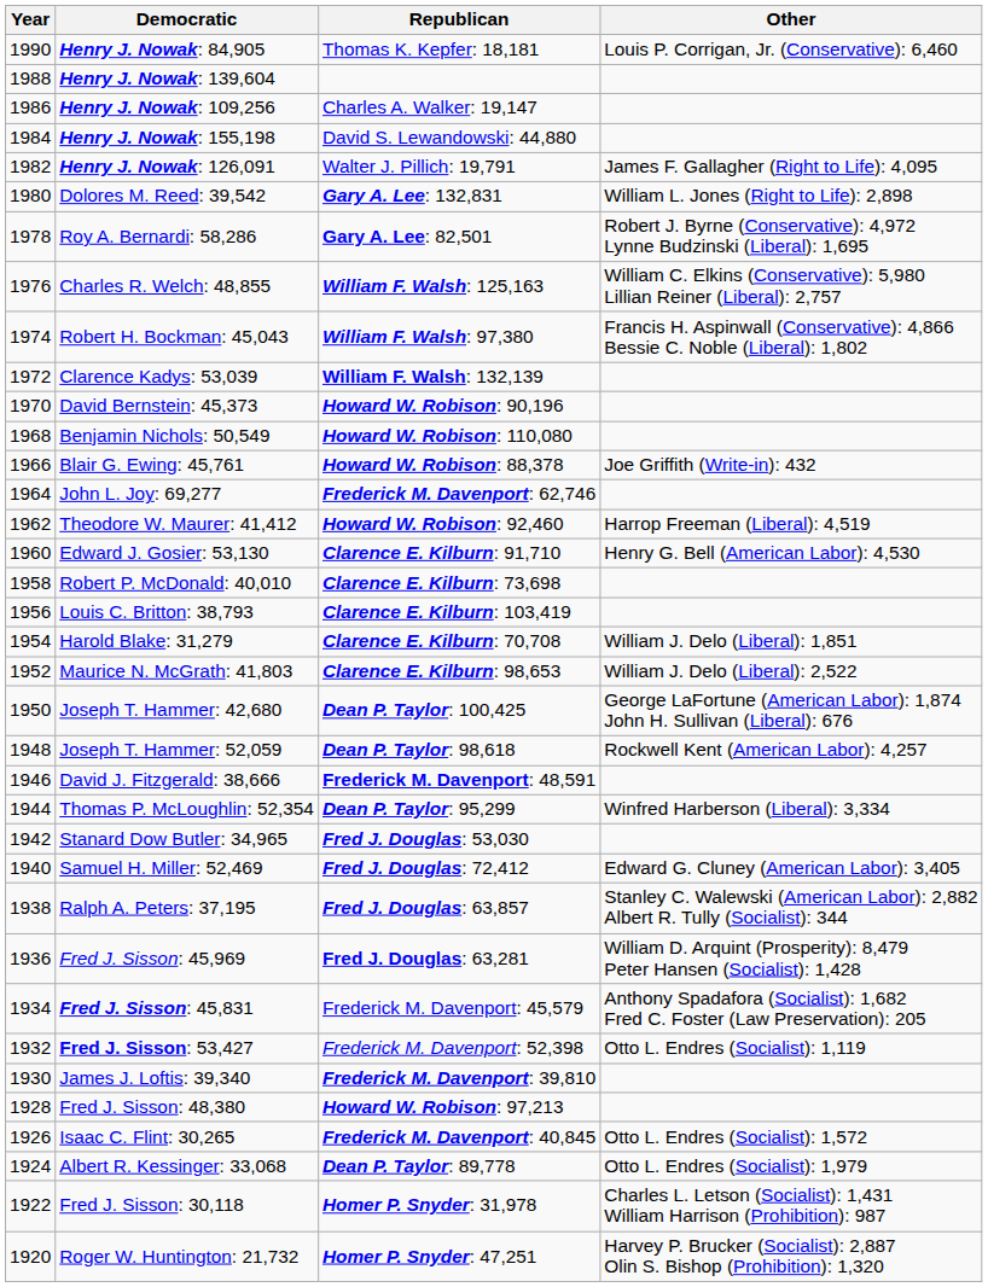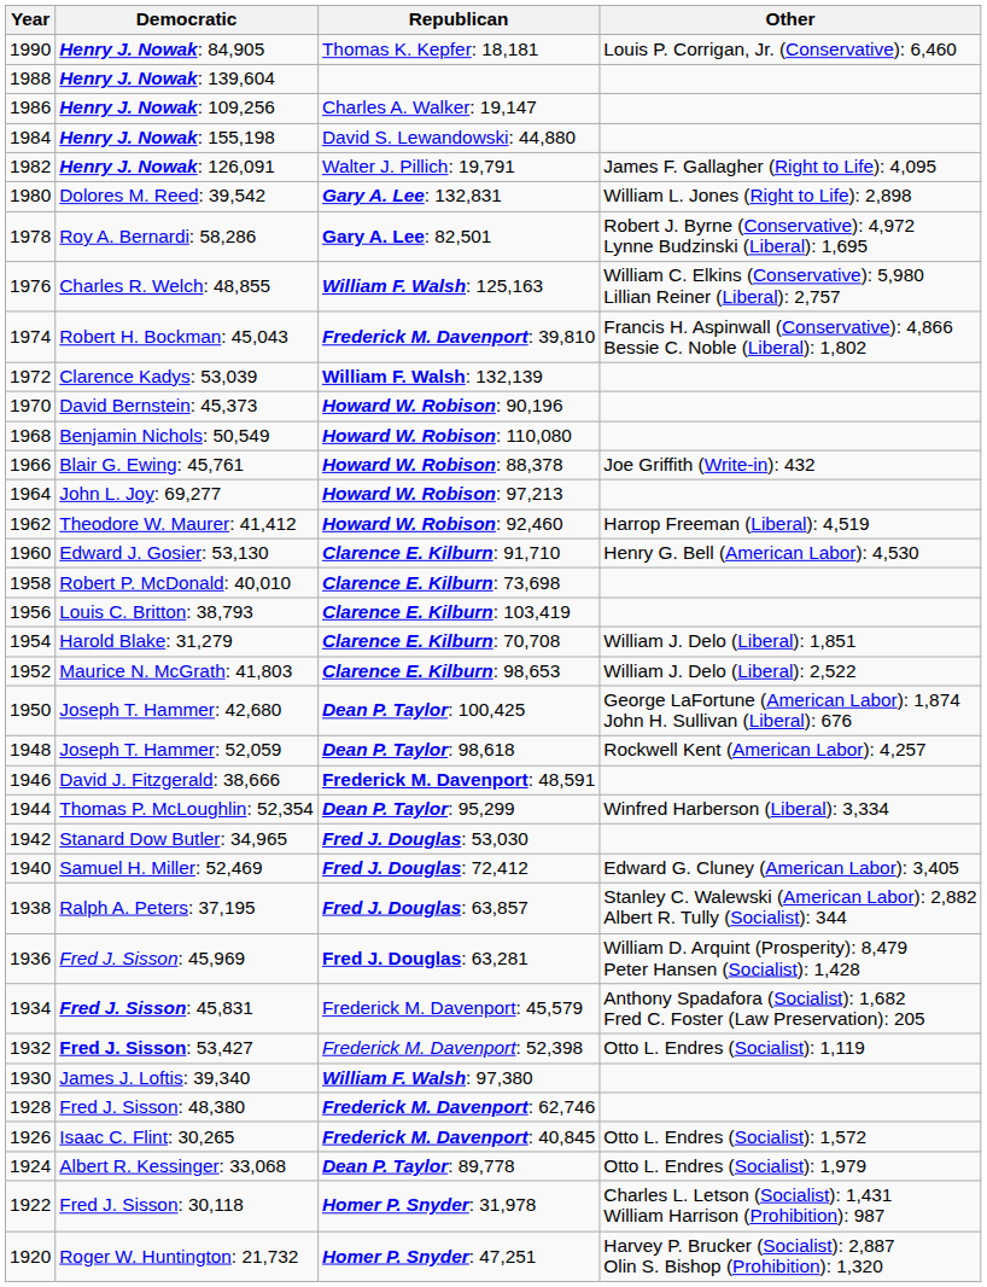 <table class=wikitable>
 <tr>
 <th>Year</th>
 <th>Democratic</th>
 <th>Republican</th>
 <th>Other</th>
 </tr>
 <tr>
 <td>1990</td>
 <td><strong><em><a href='#'>Henry J. Nowak</a></em></strong>: 84,905</td>
 <td><a href='#'>Thomas K. Kepfer</a>: 18,181</td>
 <td>Louis P. Corrigan, Jr. (<a href='#'>Conservative</a>): 6,460</td>
 </tr>
 <tr>
 <td>1988</td>
 <td><strong><em><a href='#'>Henry J. Nowak</a></em></strong>: 139,604</td>
 <td></td>
 <td></td>
 </tr>
 <tr>
 <td>1986</td>
 <td><strong><em><a href='#'>Henry J. Nowak</a></em></strong>: 109,256</td>
 <td><a href='#'>Charles A. Walker</a>: 19,147</td>
 <td></td>
 </tr>
 <tr>
 <td>1984</td>
 <td><strong><em><a href='#'>Henry J. Nowak</a></em></strong>: 155,198</td>
 <td><a href='#'>David S. Lewandowski</a>: 44,880</td>
 <td></td>
 </tr>
 <tr>
 <td>1982</td>
 <td><strong><em><a href='#'>Henry J. Nowak</a></em></strong>: 126,091</td>
 <td><a href='#'>Walter J. Pillich</a>: 19,791</td>
 <td>James F. Gallagher (<a href='#'>Right to Life</a>): 4,095</td>
 </tr>
 <tr>
 <td>1980</td>
 <td><a href='#'>Dolores M. Reed</a>: 39,542</td>
 <td><strong><em><a href='#'>Gary A. Lee</a></em></strong>: 132,831</td>
 <td>William L. Jones (<a href='#'>Right to Life</a>): 2,898</td>
 </tr>
 <tr>
 <td>1978</td>
 <td><a href='#'>Roy A. Bernardi</a>: 58,286</td>
 <td><strong><a href='#'>Gary A. Lee</a></strong>: 82,501</td>
 <td>Robert J. Byrne (<a href='#'>Conservative</a>): 4,972<br>Lynne Budzinski (<a href='#'>Liberal</a>): 1,695</td>
 </tr>
 <tr>
 <td>1976</td>
 <td><a href='#'>Charles R. Welch</a>: 48,855</td>
 <td><strong><em><a href='#'>William F. Walsh</a></em></strong>: 125,163</td>
 <td>William C. Elkins (<a href='#'>Conservative</a>): 5,980<br>Lillian Reiner (<a href='#'>Liberal</a>): 2,757</td>
 </tr>
 <tr>
 <td>1974</td>
 <td><a href='#'>Robert H. Bockman</a>: 45,043</td>
-<td><strong><em><a href='#'>William F. Walsh</a></em></strong>: 97,380</td>
+<td><strong><em><a href='#'>Frederick M. Davenport</a></em></strong>: 39,810</td>
 <td>Francis H. Aspinwall (<a href='#'>Conservative</a>): 4,866<br>Bessie C. Noble (<a href='#'>Liberal</a>): 1,802</td>
 </tr>
 <tr>
 <td>1972</td>
 <td><a href='#'>Clarence Kadys</a>: 53,039</td>
 <td><strong><a href='#'>William F. Walsh</a></strong>: 132,139</td>
 <td></td>
 </tr>
 <tr>
 <td>1970</td>
 <td><a href='#'>David Bernstein</a>: 45,373</td>
 <td><strong><em><a href='#'>Howard W. Robison</a></em></strong>: 90,196</td>
 <td></td>
 </tr>
 <tr>
 <td>1968</td>
 <td><a href='#'>Benjamin Nichols</a>: 50,549</td>
 <td><strong><em><a href='#'>Howard W. Robison</a></em></strong>: 110,080</td>
 <td></td>
 </tr>
 <tr>
 <td>1966</td>
 <td><a href='#'>Blair G. Ewing</a>: 45,761</td>
 <td><strong><em><a href='#'>Howard W. Robison</a></em></strong>: 88,378</td>
 <td>Joe Griffith (<a href='#'>Write-in</a>): 432</td>
 </tr>
 <tr>
 <td>1964</td>
 <td><a href='#'>John L. Joy</a>: 69,277</td>
-<td><strong><em><a href='#'>Frederick M. Davenport</a></em></strong>: 62,746</td>
+<td><strong><em><a href='#'>Howard W. Robison</a></em></strong>: 97,213</td>
 <td></td>
 </tr>
 <tr>
 <td>1962</td>
 <td><a href='#'>Theodore W. Maurer</a>: 41,412</td>
 <td><strong><em><a href='#'>Howard W. Robison</a></em></strong>: 92,460</td>
 <td>Harrop Freeman (<a href='#'>Liberal</a>): 4,519</td>
 </tr>
 <tr>
 <td>1960</td>
 <td><a href='#'>Edward J. Gosier</a>: 53,130</td>
 <td><strong><em><a href='#'>Clarence E. Kilburn</a></em></strong>: 91,710</td>
 <td>Henry G. Bell (<a href='#'>American Labor</a>): 4,530</td>
 </tr>
 <tr>
 <td>1958</td>
 <td><a href='#'>Robert P. McDonald</a>: 40,010</td>
 <td><strong><em><a href='#'>Clarence E. Kilburn</a></em></strong>: 73,698</td>
 <td></td>
 </tr>
 <tr>
 <td>1956</td>
 <td><a href='#'>Louis C. Britton</a>: 38,793</td>
 <td><strong><em><a href='#'>Clarence E. Kilburn</a></em></strong>: 103,419</td>
 <td></td>
 </tr>
 <tr>
 <td>1954</td>
 <td><a href='#'>Harold Blake</a>: 31,279</td>
 <td><strong><em><a href='#'>Clarence E. Kilburn</a></em></strong>: 70,708</td>
 <td>William J. Delo (<a href='#'>Liberal</a>): 1,851</td>
 </tr>
 <tr>
 <td>1952</td>
 <td><a href='#'>Maurice N. McGrath</a>: 41,803</td>
 <td><strong><em><a href='#'>Clarence E. Kilburn</a></em></strong>: 98,653</td>
 <td>William J. Delo (<a href='#'>Liberal</a>): 2,522</td>
 </tr>
 <tr>
 <td>1950</td>
 <td><a href='#'>Joseph T. Hammer</a>: 42,680</td>
 <td><strong><em><a href='#'>Dean P. Taylor</a></em></strong>: 100,425</td>
 <td>George LaFortune (<a href='#'>American Labor</a>): 1,874<br>John H. Sullivan (<a href='#'>Liberal</a>): 676</td>
 </tr>
 <tr>
 <td>1948</td>
 <td><a href='#'>Joseph T. Hammer</a>: 52,059</td>
 <td><strong><em><a href='#'>Dean P. Taylor</a></em></strong>: 98,618</td>
 <td>Rockwell Kent (<a href='#'>American Labor</a>): 4,257</td>
 </tr>
 <tr>
 <td>1946</td>
 <td><a href='#'>David J. Fitzgerald</a>: 38,666</td>
 <td><strong><a href='#'>Frederick M. Davenport</a></strong>: 48,591</td>
 <td></td>
 </tr>
 <tr>
 <td>1944</td>
 <td><a href='#'>Thomas P. McLoughlin</a>: 52,354</td>
 <td><strong><em><a href='#'>Dean P. Taylor</a></em></strong>: 95,299</td>
 <td>Winfred Harberson (<a href='#'>Liberal</a>): 3,334</td>
 </tr>
 <tr>
 <td>1942</td>
 <td><a href='#'>Stanard Dow Butler</a>: 34,965</td>
 <td><strong><em><a href='#'>Fred J. Douglas</a></em></strong>: 53,030</td>
 <td></td>
 </tr>
 <tr>
 <td>1940</td>
 <td><a href='#'>Samuel H. Miller</a>: 52,469</td>
 <td><strong><em><a href='#'>Fred J. Douglas</a></em></strong>: 72,412</td>
 <td>Edward G. Cluney (<a href='#'>American Labor</a>): 3,405</td>
 </tr>
 <tr>
 <td>1938</td>
 <td><a href='#'>Ralph A. Peters</a>: 37,195</td>
 <td><strong><em><a href='#'>Fred J. Douglas</a></em></strong>: 63,857</td>
 <td>Stanley C. Walewski (<a href='#'>American Labor</a>): 2,882<br>Albert R. Tully (<a href='#'>Socialist</a>): 344</td>
 </tr>
 <tr>
 <td>1936</td>
 <td><em><a href='#'>Fred J. Sisson</a></em>: 45,969</td>
 <td><strong><a href='#'>Fred J. Douglas</a></strong>: 63,281</td>
 <td>William D. Arquint (Prosperity): 8,479<br>Peter Hansen (<a href='#'>Socialist</a>): 1,428</td>
 </tr>
 <tr>
 <td>1934</td>
 <td><strong><em><a href='#'>Fred J. Sisson</a></em></strong>: 45,831</td>
 <td><a href='#'>Frederick M. Davenport</a>: 45,579</td>
 <td>Anthony Spadafora (<a href='#'>Socialist</a>): 1,682<br>Fred C. Foster (Law Preservation): 205</td>
 </tr>
 <tr>
 <td>1932</td>
 <td><strong><a href='#'>Fred J. Sisson</a></strong>: 53,427</td>
 <td><em><a href='#'>Frederick M. Davenport</a></em>: 52,398</td>
 <td>Otto L. Endres (<a href='#'>Socialist</a>): 1,119</td>
 </tr>
 <tr>
 <td>1930</td>
 <td><a href='#'>James J. Loftis</a>: 39,340</td>
-<td><strong><em><a href='#'>Frederick M. Davenport</a></em></strong>: 39,810</td>
+<td><strong><em><a href='#'>William F. Walsh</a></em></strong>: 97,380</td>
 <td></td>
 </tr>
 <tr>
 <td>1928</td>
 <td><a href='#'>Fred J. Sisson</a>: 48,380</td>
-<td><strong><em><a href='#'>Howard W. Robison</a></em></strong>: 97,213</td>
+<td><strong><em><a href='#'>Frederick M. Davenport</a></em></strong>: 62,746</td>
 <td></td>
 </tr>
 <tr>
 <td>1926</td>
 <td><a href='#'>Isaac C. Flint</a>: 30,265</td>
 <td><strong><em><a href='#'>Frederick M. Davenport</a></em></strong>: 40,845</td>
 <td>Otto L. Endres (<a href='#'>Socialist</a>): 1,572</td>
 </tr>
 <tr>
 <td>1924</td>
 <td><a href='#'>Albert R. Kessinger</a>: 33,068</td>
 <td><strong><em><a href='#'>Dean P. Taylor</a></em></strong>: 89,778</td>
 <td>Otto L. Endres (<a href='#'>Socialist</a>): 1,979</td>
 </tr>
 <tr>
 <td>1922</td>
 <td><a href='#'>Fred J. Sisson</a>: 30,118</td>
 <td><strong><em><a href='#'>Homer P. Snyder</a></em></strong>: 31,978</td>
 <td>Charles L. Letson (<a href='#'>Socialist</a>): 1,431<br>William Harrison (<a href='#'>Prohibition</a>): 987</td>
 </tr>
 <tr>
 <td>1920</td>
 <td><a href='#'>Roger W. Huntington</a>: 21,732</td>
 <td><strong><em><a href='#'>Homer P. Snyder</a></em></strong>: 47,251</td>
 <td>Harvey P. Brucker (<a href='#'>Socialist</a>): 2,887<br>Olin S. Bishop (<a href='#'>Prohibition</a>): 1,320</td>
 </tr>
 </table>
